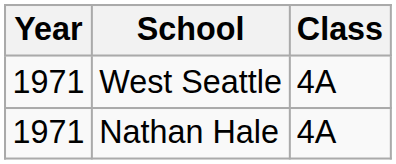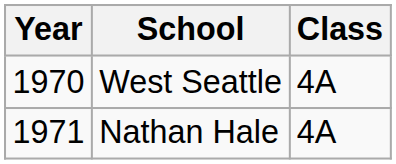 <table class="wikitable">
 <tr>
 <th>Year</th>
 <th>School</th>
 <th>Class</th>
 </tr>
 <tr>
-<td>1971</td>
+<td>1970</td>
 <td>West Seattle</td>
 <td>4A</td>
 </tr>
 <tr>
 <td>1971</td>
 <td>Nathan Hale</td>
 <td>4A</td>
 </tr>
 </table>
